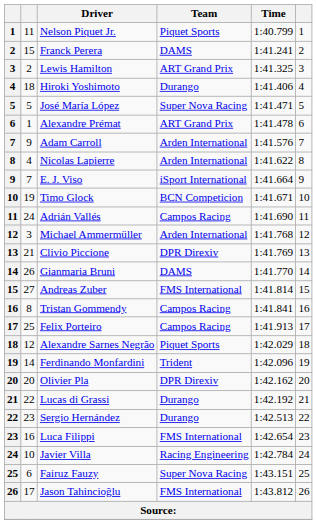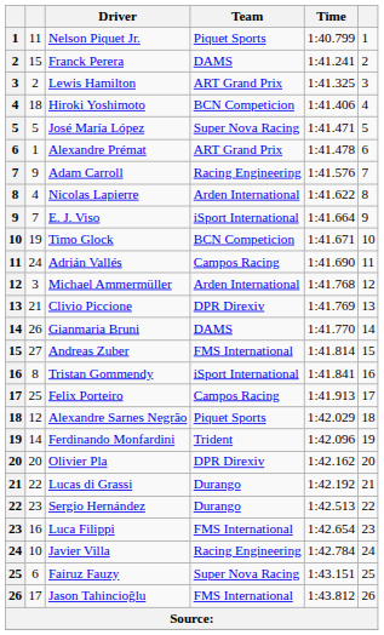 <table class="wikitable" style="font-size:85%">
 <tr>
 <th></th>
 <th></th>
 <th>Driver</th>
 <th>Team</th>
 <th>Time</th>
 <th></th>
 </tr>
 <tr>
 <th>1</th>
 <td align="center">11</td>
 <td> <a href='#'>Nelson Piquet Jr.</a></td>
 <td><a href='#'>Piquet Sports</a></td>
 <td>1:40.799</td>
 <td>1</td>
 </tr>
 <tr>
 <th>2</th>
 <td align="center">15</td>
 <td> <a href='#'>Franck Perera</a></td>
 <td><a href='#'>DAMS</a></td>
 <td>1:41.241</td>
 <td>2</td>
 </tr>
 <tr>
 <th>3</th>
 <td align="center">2</td>
 <td> <a href='#'>Lewis Hamilton</a></td>
 <td><a href='#'>ART Grand Prix</a></td>
 <td>1:41.325</td>
 <td>3</td>
 </tr>
 <tr>
 <th>4</th>
 <td align="center">18</td>
 <td> <a href='#'>Hiroki Yoshimoto</a></td>
-<td><a href='#'>Durango</a></td>
+<td><a href='#'>BCN Competicion</a></td>
 <td>1:41.406</td>
 <td>4</td>
 </tr>
 <tr>
 <th>5</th>
 <td align="center">5</td>
 <td> <a href='#'>José María López</a></td>
 <td><a href='#'>Super Nova Racing</a></td>
 <td>1:41.471</td>
 <td>5</td>
 </tr>
 <tr>
 <th>6</th>
 <td align="center">1</td>
 <td> <a href='#'>Alexandre Prémat</a></td>
 <td><a href='#'>ART Grand Prix</a></td>
 <td>1:41.478</td>
 <td>6</td>
 </tr>
 <tr>
 <th>7</th>
 <td align="center">9</td>
 <td> <a href='#'>Adam Carroll</a></td>
-<td><a href='#'>Arden International</a></td>
+<td><a href='#'>Racing Engineering</a></td>
 <td>1:41.576</td>
 <td>7</td>
 </tr>
 <tr>
 <th>8</th>
 <td align="center">4</td>
 <td> <a href='#'>Nicolas Lapierre</a></td>
 <td><a href='#'>Arden International</a></td>
 <td>1:41.622</td>
 <td>8</td>
 </tr>
 <tr>
 <th>9</th>
 <td align="center">7</td>
 <td> <a href='#'>E. J. Viso</a></td>
 <td><a href='#'>iSport International</a></td>
 <td>1:41.664</td>
 <td>9</td>
 </tr>
 <tr>
 <th>10</th>
 <td align="center">19</td>
 <td> <a href='#'>Timo Glock</a></td>
 <td><a href='#'>BCN Competicion</a></td>
 <td>1:41.671</td>
 <td>10</td>
 </tr>
 <tr>
 <th>11</th>
 <td align="center">24</td>
 <td> <a href='#'>Adrián Vallés</a></td>
 <td><a href='#'>Campos Racing</a></td>
 <td>1:41.690</td>
 <td>11</td>
 </tr>
 <tr>
 <th>12</th>
 <td align="center">3</td>
 <td> <a href='#'>Michael Ammermüller</a></td>
 <td><a href='#'>Arden International</a></td>
 <td>1:41.768</td>
 <td>12</td>
 </tr>
 <tr>
 <th>13</th>
 <td align="center">21</td>
 <td> <a href='#'>Clivio Piccione</a></td>
 <td><a href='#'>DPR Direxiv</a></td>
 <td>1:41.769</td>
 <td>13</td>
 </tr>
 <tr>
 <th>14</th>
 <td align="center">26</td>
 <td> <a href='#'>Gianmaria Bruni</a></td>
 <td><a href='#'>DAMS</a></td>
 <td>1:41.770</td>
 <td>14</td>
 </tr>
 <tr>
 <th>15</th>
 <td align="center">27</td>
 <td> <a href='#'>Andreas Zuber</a></td>
 <td><a href='#'>FMS International</a></td>
 <td>1:41.814</td>
 <td>15</td>
 </tr>
 <tr>
 <th>16</th>
 <td align="center">8</td>
 <td> <a href='#'>Tristan Gommendy</a></td>
-<td><a href='#'>Campos Racing</a></td>
+<td><a href='#'>iSport International</a></td>
 <td>1:41.841</td>
 <td>16</td>
 </tr>
 <tr>
 <th>17</th>
 <td align="center">25</td>
 <td> <a href='#'>Felix Porteiro</a></td>
 <td><a href='#'>Campos Racing</a></td>
 <td>1:41.913</td>
 <td>17</td>
 </tr>
 <tr>
 <th>18</th>
 <td align="center">12</td>
 <td> <a href='#'>Alexandre Sarnes Negrão</a></td>
 <td><a href='#'>Piquet Sports</a></td>
 <td>1:42.029</td>
 <td>18</td>
 </tr>
 <tr>
 <th>19</th>
 <td align="center">14</td>
 <td> <a href='#'>Ferdinando Monfardini</a></td>
 <td><a href='#'>Trident</a></td>
 <td>1:42.096</td>
 <td>19</td>
 </tr>
 <tr>
 <th>20</th>
 <td align="center">20</td>
 <td> <a href='#'>Olivier Pla</a></td>
 <td><a href='#'>DPR Direxiv</a></td>
 <td>1:42.162</td>
 <td>20</td>
 </tr>
 <tr>
 <th>21</th>
 <td align="center">22</td>
 <td> <a href='#'>Lucas di Grassi</a></td>
 <td><a href='#'>Durango</a></td>
 <td>1:42.192</td>
 <td>21</td>
 </tr>
 <tr>
 <th>22</th>
 <td align="center">23</td>
 <td> <a href='#'>Sergio Hernández</a></td>
 <td><a href='#'>Durango</a></td>
 <td>1:42.513</td>
 <td>22</td>
 </tr>
 <tr>
 <th>23</th>
 <td align="center">16</td>
 <td> <a href='#'>Luca Filippi</a></td>
 <td><a href='#'>FMS International</a></td>
 <td>1:42.654</td>
 <td>23</td>
 </tr>
 <tr>
 <th>24</th>
 <td align="center">10</td>
 <td> <a href='#'>Javier Villa</a></td>
 <td><a href='#'>Racing Engineering</a></td>
 <td>1:42.784</td>
 <td>24</td>
 </tr>
 <tr>
 <th>25</th>
 <td align="center">6</td>
 <td> <a href='#'>Fairuz Fauzy</a></td>
 <td><a href='#'>Super Nova Racing</a></td>
 <td>1:43.151</td>
 <td>25</td>
 </tr>
 <tr>
 <th>26</th>
 <td align="center">17</td>
 <td> <a href='#'>Jason Tahincioğlu</a></td>
 <td><a href='#'>FMS International</a></td>
 <td>1:43.812</td>
 <td>26</td>
 </tr>
 <tr>
 <th colspan="6">Source:</th>
 </tr>
 <tr>
 </tr>
 </table>
